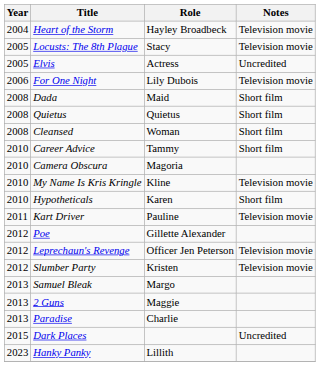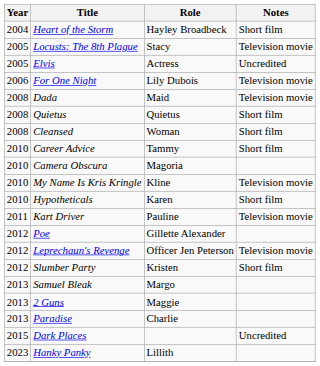 <table class="wikitable sortable">
 <tr>
 <th>Year</th>
 <th>Title</th>
 <th>Role</th>
 <th class="unsortable">Notes</th>
 </tr>
 <tr>
 <td>2004</td>
 <td><em><a href='#'>Heart of the Storm</a></em></td>
 <td>Hayley Broadbeck</td>
-<td>Television movie</td>
+<td>Short film</td>
 </tr>
 <tr>
 <td>2005</td>
 <td><em><a href='#'>Locusts: The 8th Plague</a></em></td>
 <td>Stacy</td>
 <td>Television movie</td>
 </tr>
 <tr>
 <td>2005</td>
 <td><em><a href='#'>Elvis</a></em></td>
 <td>Actress</td>
 <td>Uncredited</td>
 </tr>
 <tr>
 <td>2006</td>
 <td><em><a href='#'>For One Night</a></em></td>
 <td>Lily Dubois</td>
 <td>Television movie</td>
 </tr>
 <tr>
 <td>2008</td>
 <td><em>Dada</em></td>
 <td>Maid</td>
-<td>Short film</td>
+<td>Television movie</td>
 </tr>
 <tr>
 <td>2008</td>
 <td><em>Quietus</em></td>
 <td>Quietus</td>
 <td>Short film</td>
 </tr>
 <tr>
 <td>2008</td>
 <td><em>Cleansed</em></td>
 <td>Woman</td>
 <td>Short film</td>
 </tr>
 <tr>
 <td>2010</td>
 <td><em>Career Advice</em></td>
 <td>Tammy</td>
 <td>Short film</td>
 </tr>
 <tr>
 <td>2010</td>
 <td><em>Camera Obscura</em></td>
 <td>Magoria</td>
 <td></td>
 </tr>
 <tr>
 <td>2010</td>
 <td><em>My Name Is Kris Kringle</em></td>
 <td>Kline</td>
 <td>Television movie</td>
 </tr>
 <tr>
 <td>2010</td>
 <td><em>Hypotheticals</em></td>
 <td>Karen</td>
 <td>Short film</td>
 </tr>
 <tr>
 <td>2011</td>
 <td><em>Kart Driver</em></td>
 <td>Pauline</td>
 <td>Television movie</td>
 </tr>
 <tr>
 <td>2012</td>
 <td><em><a href='#'>Poe</a></em></td>
 <td>Gillette Alexander</td>
 <td></td>
 </tr>
 <tr>
 <td>2012</td>
 <td><em><a href='#'>Leprechaun's Revenge</a></em></td>
 <td>Officer Jen Peterson</td>
 <td>Television movie</td>
 </tr>
 <tr>
 <td>2012</td>
 <td><em>Slumber Party</em></td>
 <td>Kristen</td>
-<td>Television movie</td>
+<td>Short film</td>
 </tr>
 <tr>
 <td>2013</td>
 <td><em>Samuel Bleak</em></td>
 <td>Margo</td>
 <td></td>
 </tr>
 <tr>
 <td>2013</td>
 <td><em><a href='#'>2 Guns</a></em></td>
 <td>Maggie</td>
 <td></td>
 </tr>
 <tr>
 <td>2013</td>
 <td><em><a href='#'>Paradise</a></em></td>
 <td>Charlie</td>
 <td></td>
 </tr>
 <tr>
 <td>2015</td>
 <td><em><a href='#'>Dark Places</a></em></td>
 <td></td>
 <td>Uncredited</td>
 </tr>
 <tr>
 <td>2023</td>
 <td><em><a href='#'>Hanky Panky</a></em></td>
 <td>Lillith</td>
 <td></td>
 </tr>
 <tr>
 </tr>
 </table>
